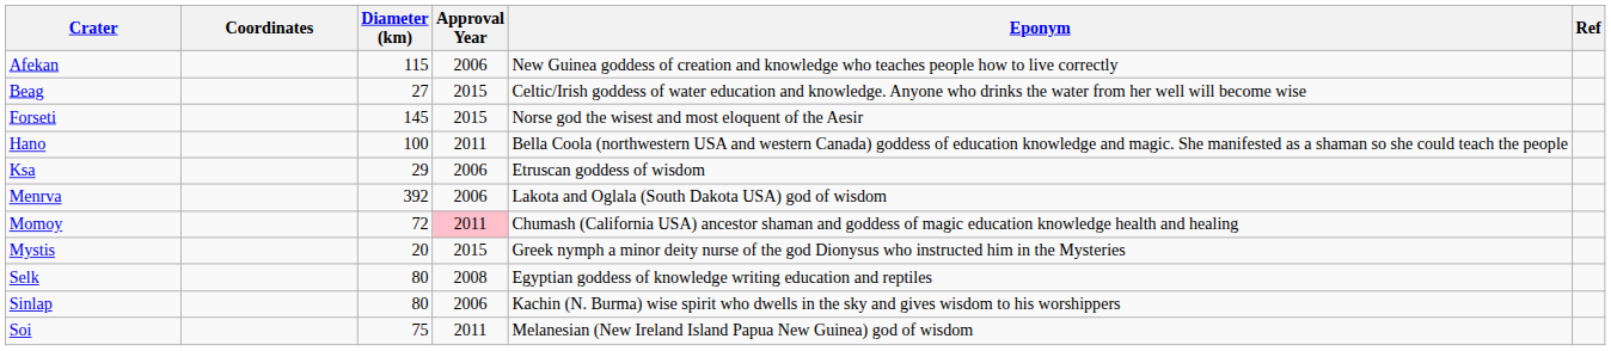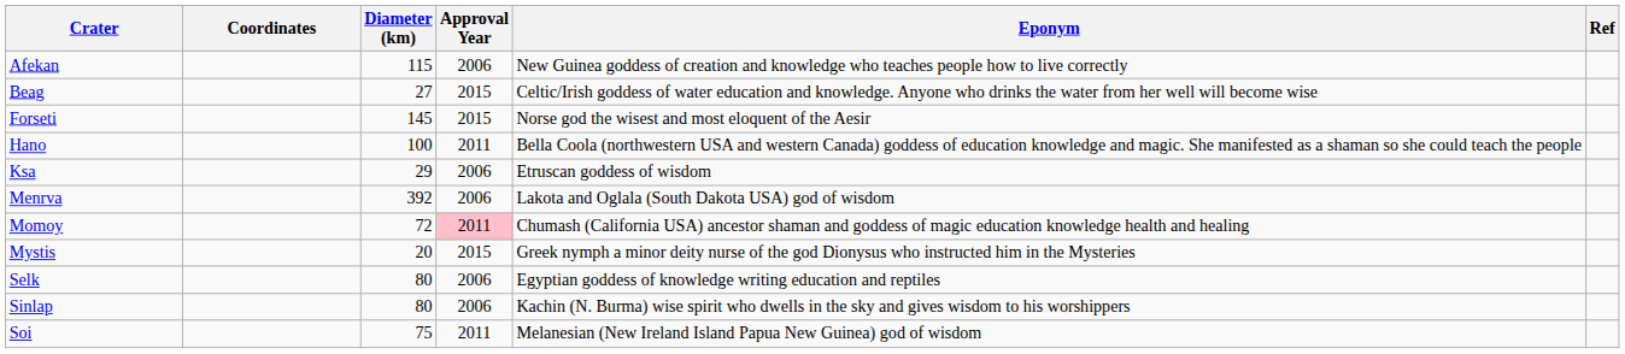 <table class="wikitable sortable" style="min-width: 90%">
 <tr>
 <th style="width:10em"><a href='#'>Crater</a></th>
 <th style="width:10em">Coordinates</th>
 <th><a href='#'>Diameter</a><br>(km)</th>
 <th>Approval<br>Year</th>
 <th class="unsortable"><a href='#'>Eponym</a></th>
 <th class="unsortable">Ref</th>
 </tr>
 <tr id="Afekan">
 <td><a href='#'>Afekan</a></td>
 <td></td>
 <td align=right>115</td>
 <td align=center>2006</td>
 <td>New Guinea goddess of creation and knowledge who teaches people how to live correctly</td>
 <td></td>
 </tr>
 <tr id="Beag">
 <td><a href='#'>Beag</a></td>
 <td></td>
 <td align=right>27</td>
 <td align=center>2015</td>
 <td>Celtic/Irish goddess of water education and knowledge. Anyone who drinks the water from her well will become wise</td>
 <td></td>
 </tr>
 <tr id="Forseti">
 <td><a href='#'>Forseti</a></td>
 <td></td>
 <td align=right>145</td>
 <td align=center>2015</td>
 <td>Norse god the wisest and most eloquent of the Aesir</td>
 <td></td>
 </tr>
 <tr id="Hano">
 <td><a href='#'>Hano</a></td>
 <td></td>
 <td align=right>100</td>
 <td align=center>2011</td>
 <td>Bella Coola (northwestern USA and western Canada) goddess of education knowledge and magic. She manifested as a shaman so she could teach the people</td>
 <td></td>
 </tr>
 <tr id="Ksa">
 <td><a href='#'>Ksa</a></td>
 <td></td>
 <td align=right>29</td>
 <td align=center>2006</td>
 <td>Etruscan goddess of wisdom</td>
 <td></td>
 </tr>
 <tr id="Menrva">
 <td><a href='#'>Menrva</a></td>
 <td></td>
 <td align=right>392</td>
 <td align=center>2006</td>
 <td>Lakota and Oglala (South Dakota USA) god of wisdom</td>
 <td></td>
 </tr>
 <tr id="Momoy">
 <td><a href='#'>Momoy</a></td>
 <td></td>
 <td align=right>72</td>
 <td align=center style="background: pink;">2011</td>
 <td>Chumash (California USA) ancestor shaman and goddess of magic education knowledge health and healing</td>
 <td></td>
 </tr>
 <tr id="Mystis">
 <td><a href='#'>Mystis</a></td>
 <td></td>
 <td align=right>20</td>
 <td align=center>2015</td>
 <td>Greek nymph a minor deity nurse of the god Dionysus who instructed him in the Mysteries</td>
 <td></td>
 </tr>
 <tr id="Selk">
 <td><a href='#'>Selk</a></td>
 <td></td>
 <td align=right>80</td>
-<td align=center>2008</td>
+<td align=center>2006</td>
 <td>Egyptian goddess of knowledge writing education and reptiles</td>
 <td></td>
 </tr>
 <tr id="Sinlap">
 <td><a href='#'>Sinlap</a></td>
 <td></td>
 <td align=right>80</td>
 <td align=center>2006</td>
 <td>Kachin (N. Burma) wise spirit who dwells in the sky and gives wisdom to his worshippers</td>
 <td></td>
 </tr>
 <tr id="Soi">
 <td><a href='#'>Soi</a></td>
 <td></td>
 <td align=right>75</td>
 <td align=center>2011</td>
 <td>Melanesian (New Ireland Island Papua New Guinea) god of wisdom</td>
 <td></td>
 </tr>
 </table>
